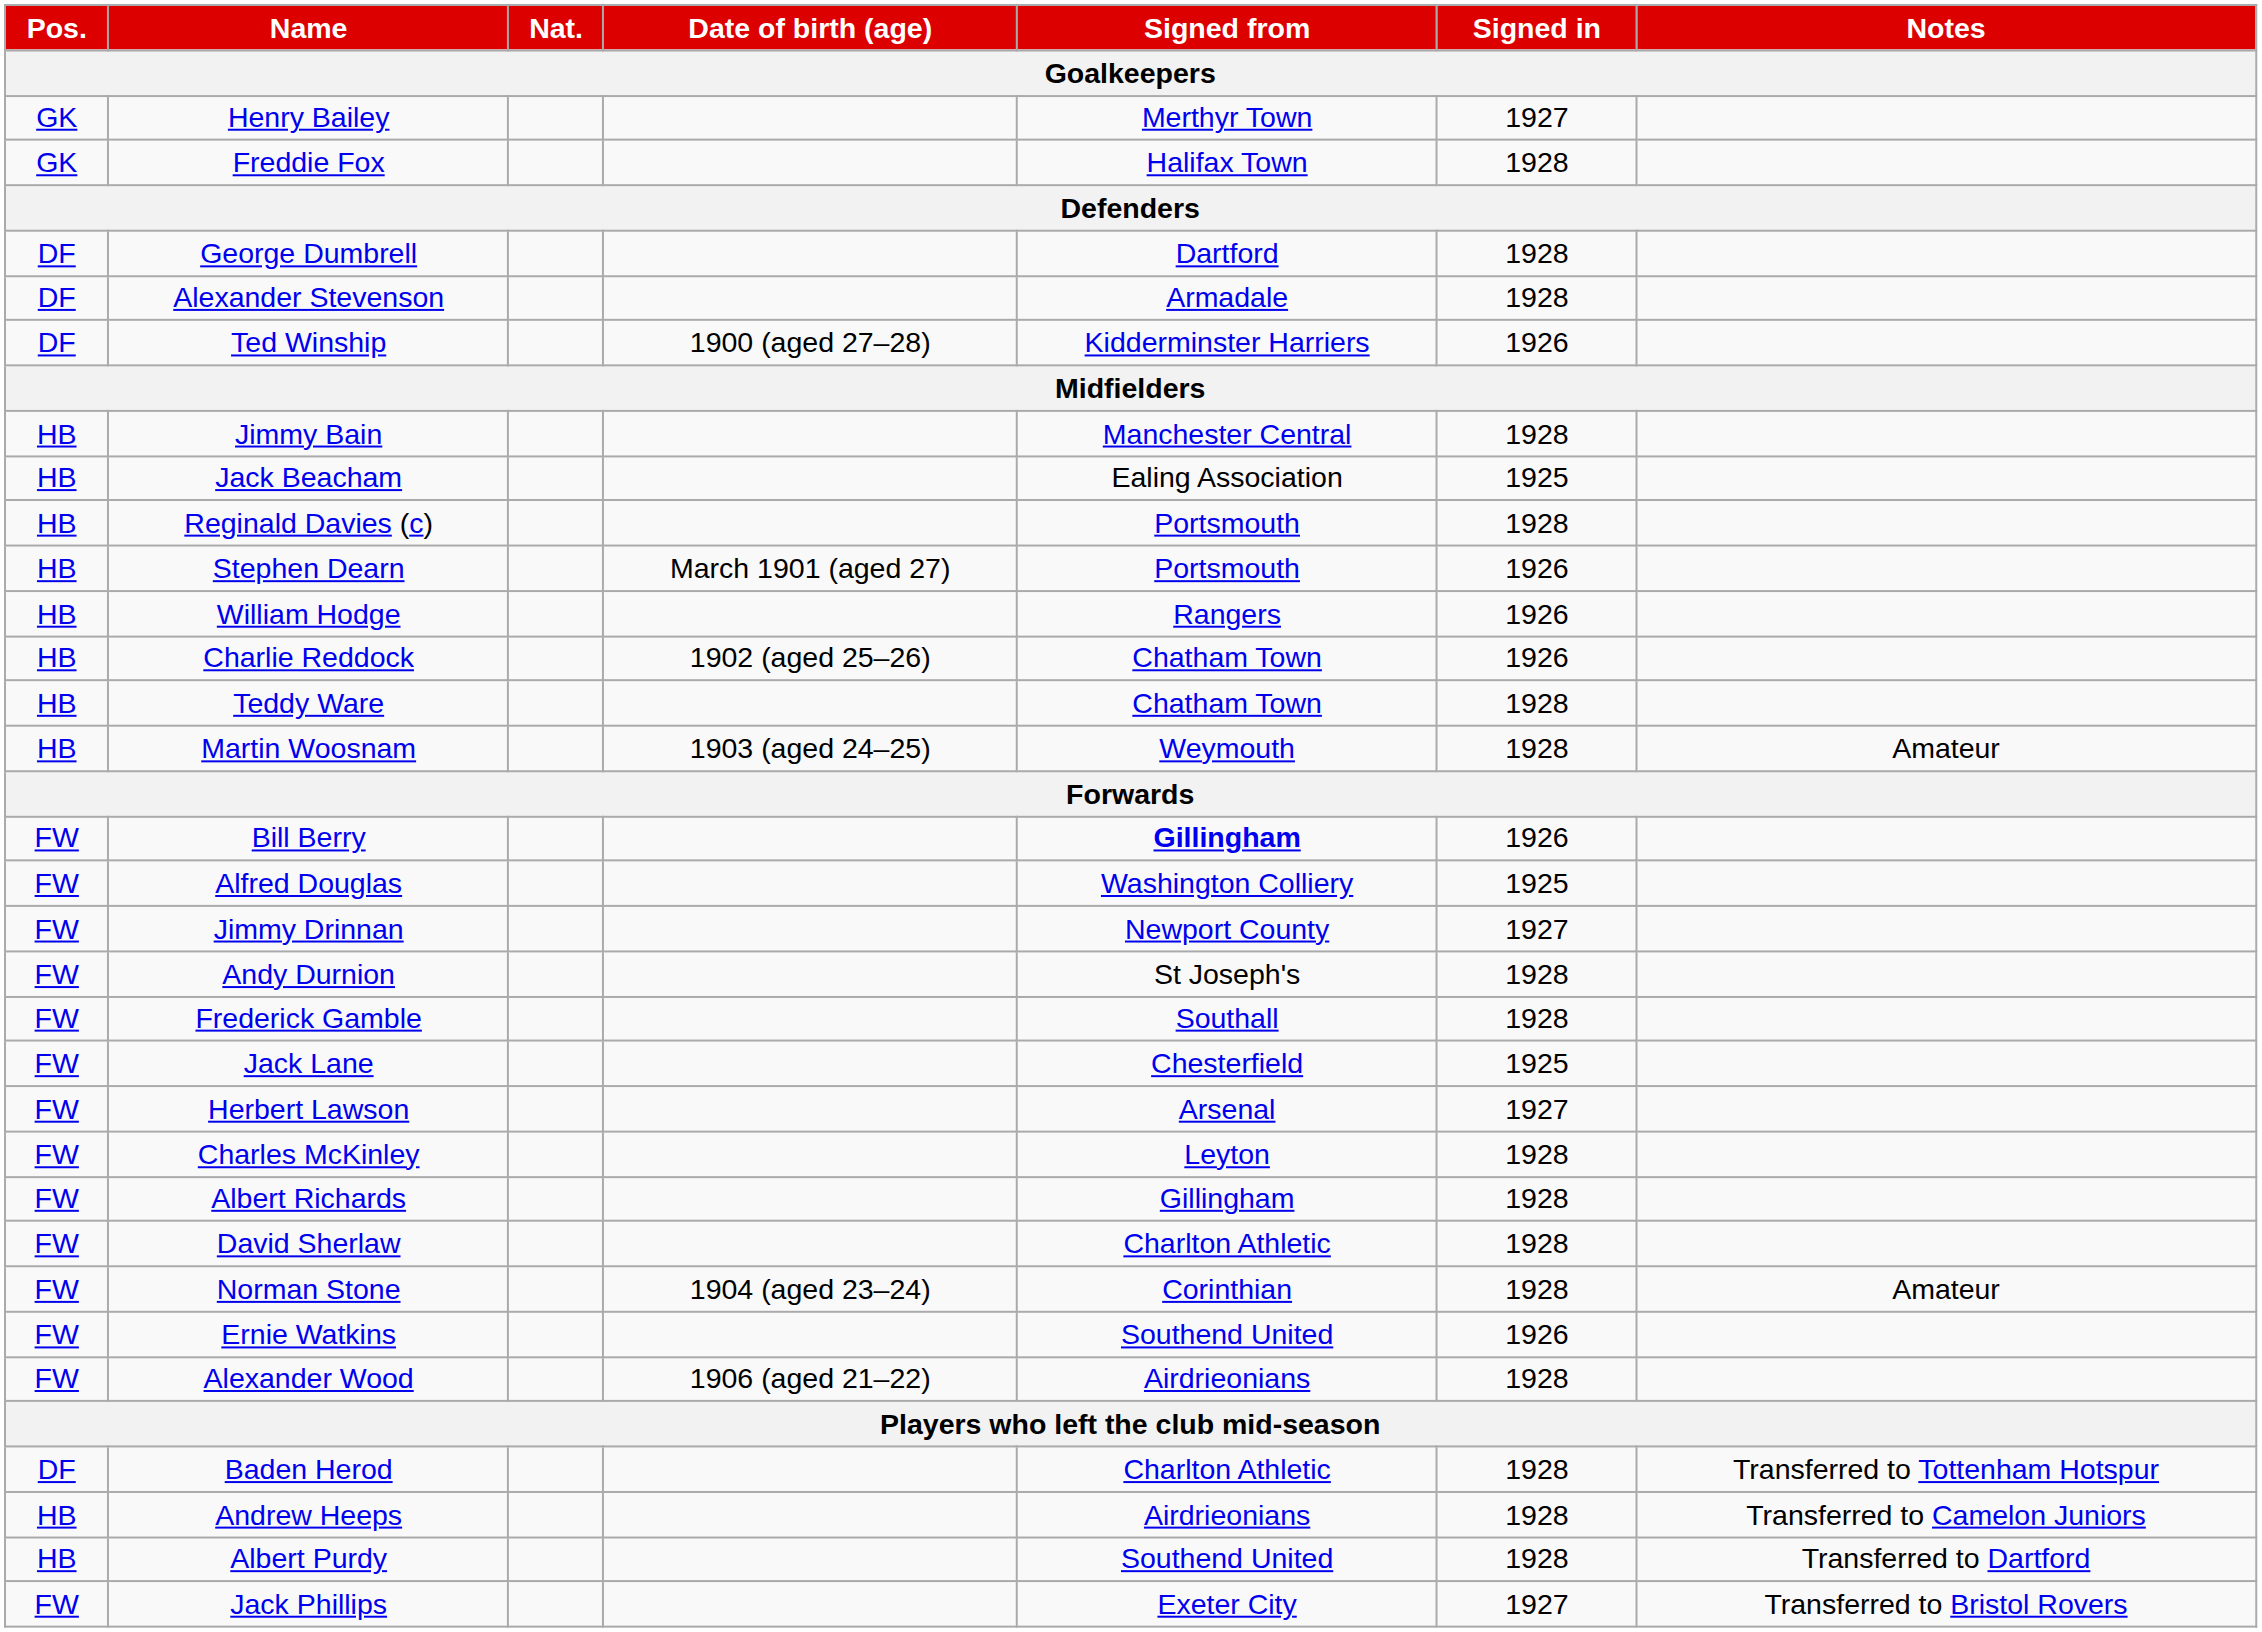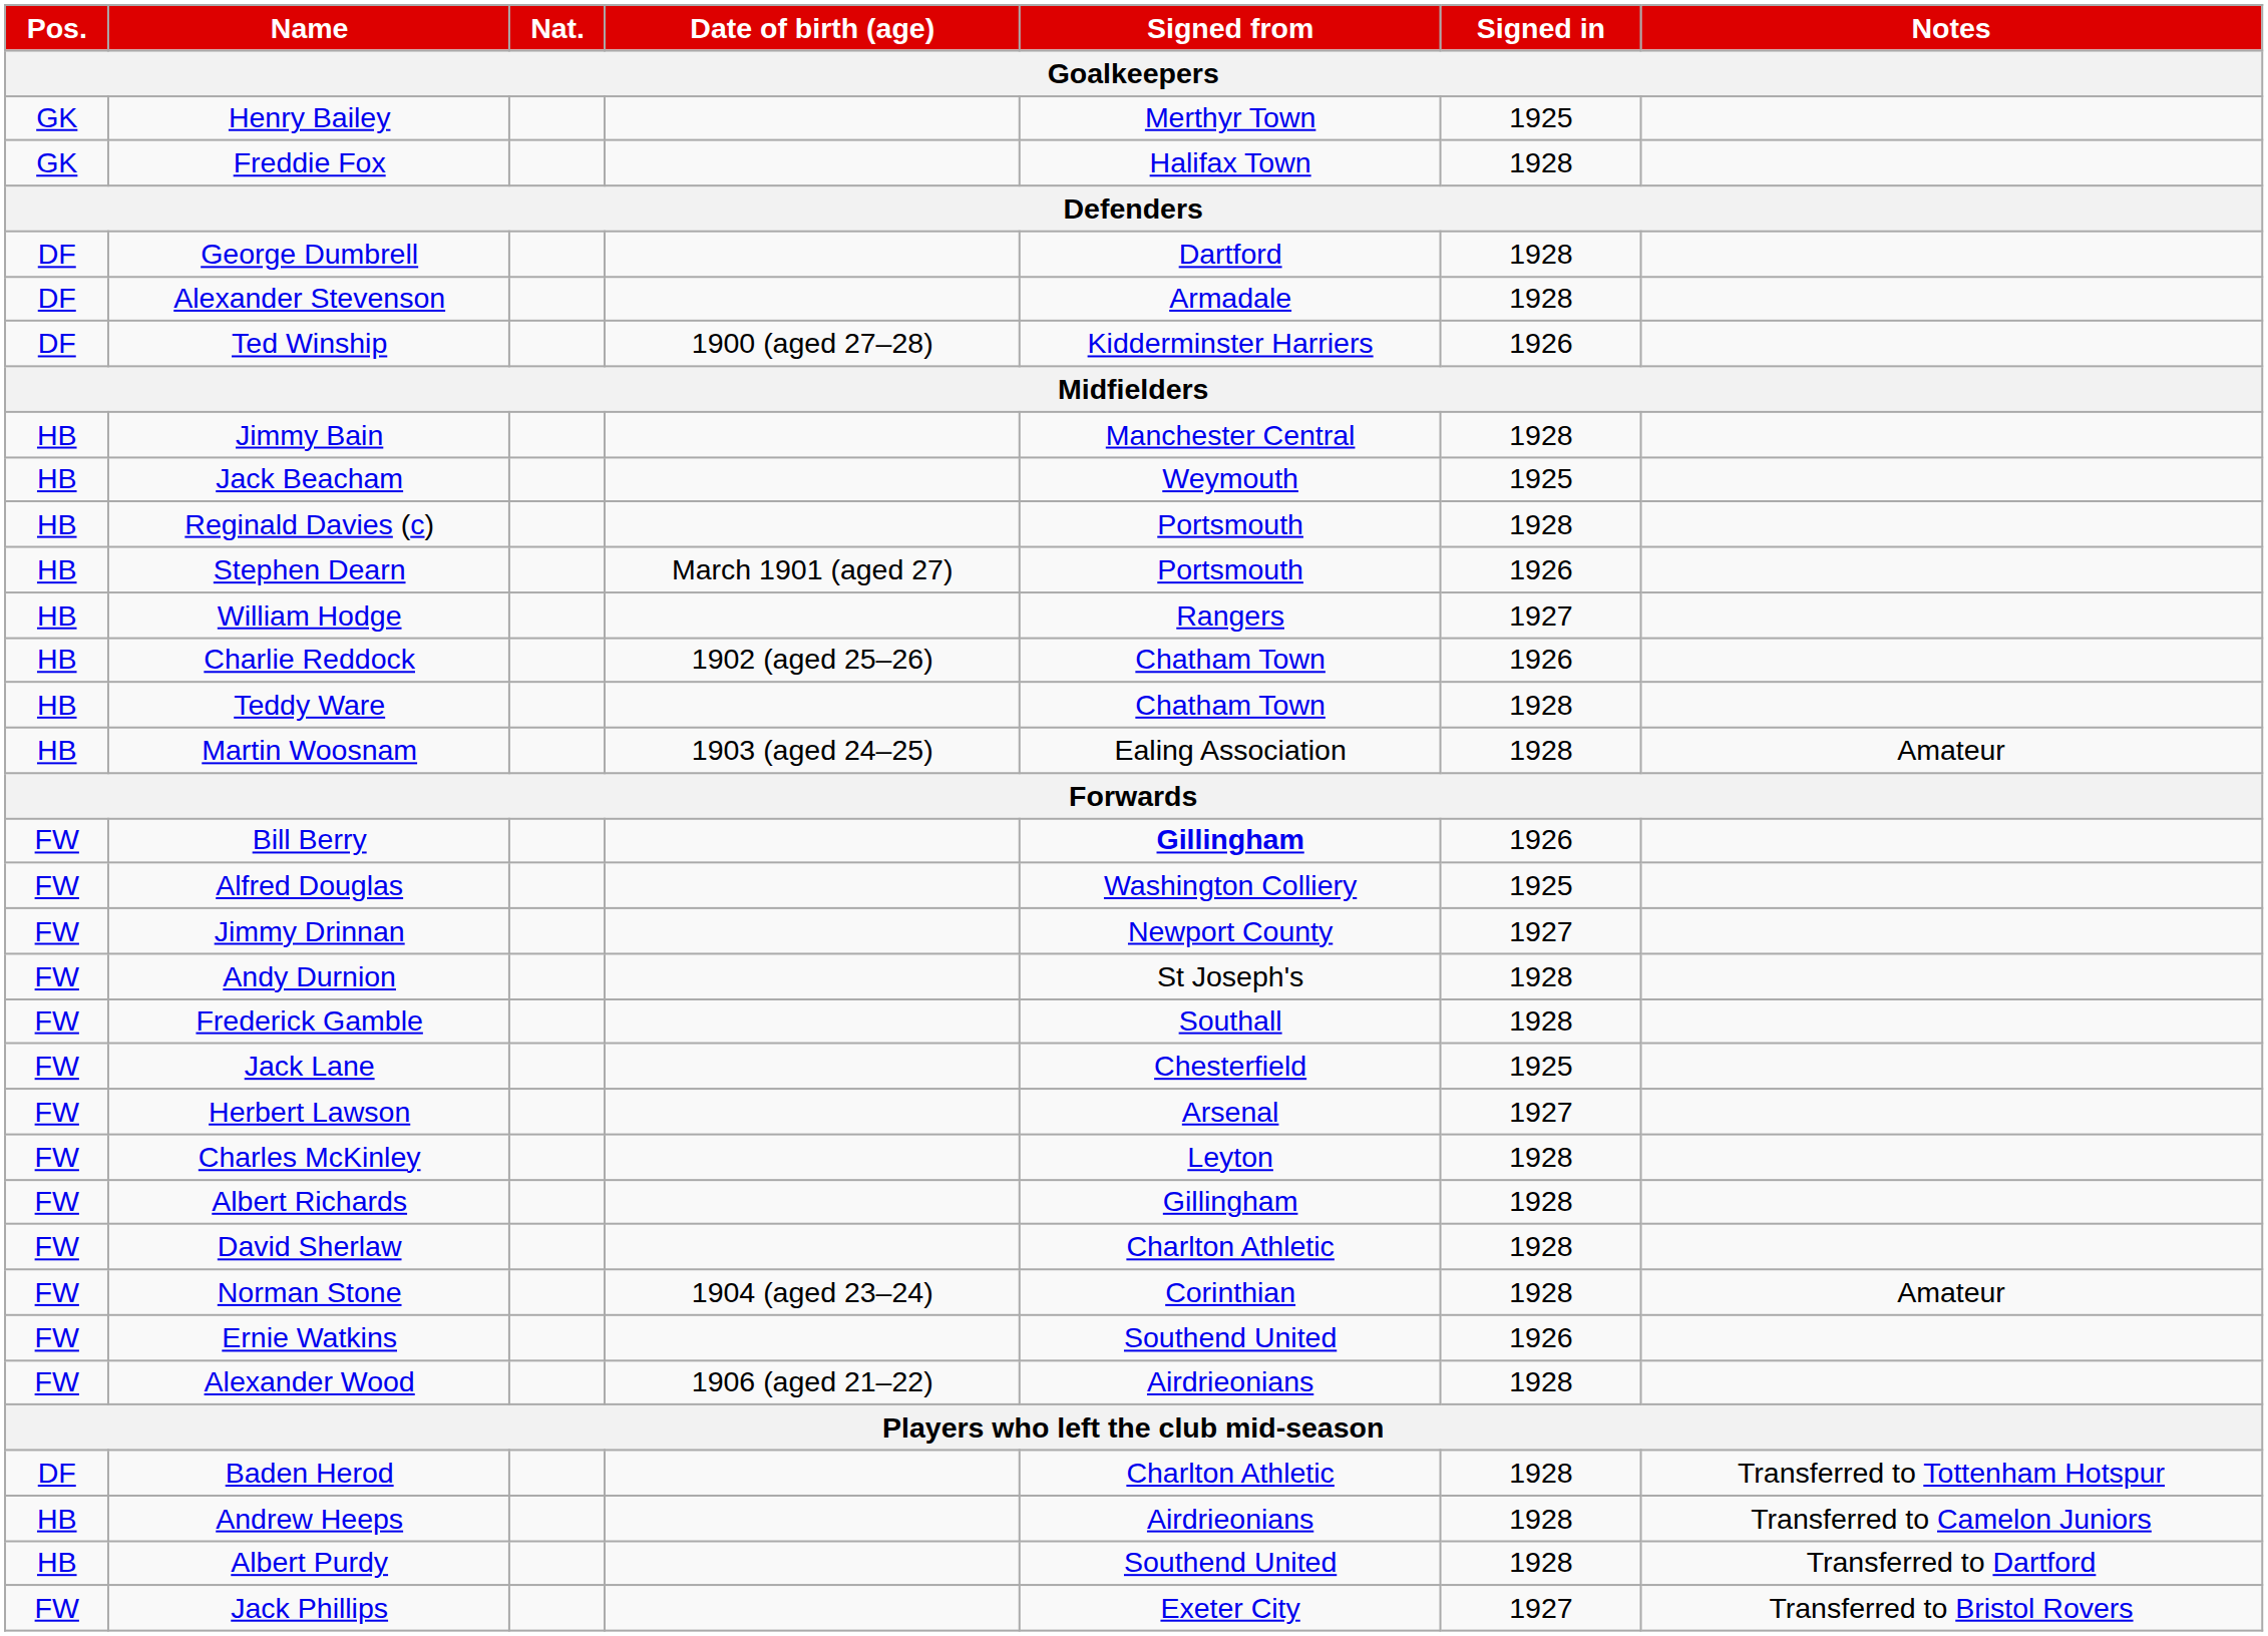 <table class="wikitable"  style="text-align:center; font-size:90%; width:90%;">
 <tr>
 <th style="background:#d00; color:white; text-align:center;">Pos.</th>
 <th style="background:#d00; color:white; text-align:center;">Name</th>
 <th style="background:#d00; color:white; text-align:center;">Nat.</th>
 <th style="background:#d00; color:white; text-align:center;">Date of birth (age)</th>
 <th style="background:#d00; color:white; text-align:center;">Signed from</th>
 <th style="background:#d00; color:white; text-align:center;">Signed in</th>
 <th style="background:#d00; color:white; text-align:center;">Notes</th>
 </tr>
 <tr>
 <th colspan="7">Goalkeepers</th>
 </tr>
 <tr>
 <td><a href='#'>GK</a></td>
 <td><a href='#'>Henry Bailey</a></td>
 <td></td>
 <td></td>
 <td><a href='#'>Merthyr Town</a></td>
-<td>1927</td>
+<td>1925</td>
 <td></td>
 </tr>
 <tr>
 <td><a href='#'>GK</a></td>
 <td><a href='#'>Freddie Fox</a></td>
 <td></td>
 <td></td>
 <td><a href='#'>Halifax Town</a></td>
 <td>1928</td>
 <td></td>
 </tr>
 <tr>
 <th colspan="7">Defenders</th>
 </tr>
 <tr>
 <td><a href='#'>DF</a></td>
 <td><a href='#'>George Dumbrell</a></td>
 <td></td>
 <td></td>
 <td><a href='#'>Dartford</a></td>
 <td>1928</td>
 <td></td>
 </tr>
 <tr>
 <td><a href='#'>DF</a></td>
 <td><a href='#'>Alexander Stevenson</a></td>
 <td></td>
 <td></td>
 <td><a href='#'>Armadale</a></td>
 <td>1928</td>
 <td></td>
 </tr>
 <tr>
 <td><a href='#'>DF</a></td>
 <td><a href='#'>Ted Winship</a></td>
 <td></td>
 <td>1900 (aged 27–28)</td>
 <td><a href='#'>Kidderminster Harriers</a></td>
 <td>1926</td>
 <td></td>
 </tr>
 <tr>
 <th colspan="7">Midfielders</th>
 </tr>
 <tr>
 <td><a href='#'>HB</a></td>
 <td><a href='#'>Jimmy Bain</a></td>
 <td></td>
 <td></td>
 <td><a href='#'>Manchester Central</a></td>
 <td>1928</td>
 <td></td>
 </tr>
 <tr>
 <td><a href='#'>HB</a></td>
 <td><a href='#'>Jack Beacham</a></td>
 <td></td>
 <td></td>
-<td>Ealing Association</td>
+<td><a href='#'>Weymouth</a></td>
 <td>1925</td>
 <td></td>
 </tr>
 <tr>
 <td><a href='#'>HB</a></td>
 <td><a href='#'>Reginald Davies</a> (<a href='#'>c</a>)</td>
 <td></td>
 <td></td>
 <td><a href='#'>Portsmouth</a></td>
 <td>1928</td>
 <td></td>
 </tr>
 <tr>
 <td><a href='#'>HB</a></td>
 <td><a href='#'>Stephen Dearn</a></td>
 <td></td>
 <td>March 1901 (aged 27)</td>
 <td><a href='#'>Portsmouth</a></td>
 <td>1926</td>
 <td></td>
 </tr>
 <tr>
 <td><a href='#'>HB</a></td>
 <td><a href='#'>William Hodge</a></td>
 <td></td>
 <td></td>
 <td><a href='#'>Rangers</a></td>
-<td>1926</td>
+<td>1927</td>
 <td></td>
 </tr>
 <tr>
 <td><a href='#'>HB</a></td>
 <td><a href='#'>Charlie Reddock</a></td>
 <td></td>
 <td>1902 (aged 25–26)</td>
 <td><a href='#'>Chatham Town</a></td>
 <td>1926</td>
 <td></td>
 </tr>
 <tr>
 <td><a href='#'>HB</a></td>
 <td><a href='#'>Teddy Ware</a></td>
 <td></td>
 <td></td>
 <td><a href='#'>Chatham Town</a></td>
 <td>1928</td>
 <td></td>
 </tr>
 <tr>
 <td><a href='#'>HB</a></td>
 <td><a href='#'>Martin Woosnam</a></td>
 <td></td>
 <td>1903 (aged 24–25)</td>
-<td><a href='#'>Weymouth</a></td>
+<td>Ealing Association</td>
 <td>1928</td>
 <td>Amateur</td>
 </tr>
 <tr>
 <th colspan="7">Forwards</th>
 </tr>
 <tr>
 <td><a href='#'>FW</a></td>
 <td><a href='#'>Bill Berry</a></td>
 <td></td>
 <td></td>
 <td><strong><a href='#'>Gillingham</a></strong></td>
 <td>1926</td>
 <td></td>
 </tr>
 <tr>
 <td><a href='#'>FW</a></td>
 <td><a href='#'>Alfred Douglas</a></td>
 <td></td>
 <td></td>
 <td><a href='#'>Washington Colliery</a></td>
 <td>1925</td>
 <td></td>
 </tr>
 <tr>
 <td><a href='#'>FW</a></td>
 <td><a href='#'>Jimmy Drinnan</a></td>
 <td></td>
 <td></td>
 <td><a href='#'>Newport County</a></td>
 <td>1927</td>
 <td></td>
 </tr>
 <tr>
 <td><a href='#'>FW</a></td>
 <td><a href='#'>Andy Durnion</a></td>
 <td></td>
 <td></td>
 <td>St Joseph's</td>
 <td>1928</td>
 <td></td>
 </tr>
 <tr>
 <td><a href='#'>FW</a></td>
 <td><a href='#'>Frederick Gamble</a></td>
 <td></td>
 <td></td>
 <td><a href='#'>Southall</a></td>
 <td>1928</td>
 <td></td>
 </tr>
 <tr>
 <td><a href='#'>FW</a></td>
 <td><a href='#'>Jack Lane</a></td>
 <td></td>
 <td></td>
 <td><a href='#'>Chesterfield</a></td>
 <td>1925</td>
 <td></td>
 </tr>
 <tr>
 <td><a href='#'>FW</a></td>
 <td><a href='#'>Herbert Lawson</a></td>
 <td></td>
 <td></td>
 <td><a href='#'>Arsenal</a></td>
 <td>1927</td>
 <td></td>
 </tr>
 <tr>
 <td><a href='#'>FW</a></td>
 <td><a href='#'>Charles McKinley</a></td>
 <td></td>
 <td></td>
 <td><a href='#'>Leyton</a></td>
 <td>1928</td>
 <td></td>
 </tr>
 <tr>
 <td><a href='#'>FW</a></td>
 <td><a href='#'>Albert Richards</a></td>
 <td></td>
 <td></td>
 <td><a href='#'>Gillingham</a></td>
 <td>1928</td>
 <td></td>
 </tr>
 <tr>
 <td><a href='#'>FW</a></td>
 <td><a href='#'>David Sherlaw</a></td>
 <td></td>
 <td></td>
 <td><a href='#'>Charlton Athletic</a></td>
 <td>1928</td>
 <td></td>
 </tr>
 <tr>
 <td><a href='#'>FW</a></td>
 <td><a href='#'>Norman Stone</a></td>
 <td></td>
 <td>1904 (aged 23–24)</td>
 <td><a href='#'>Corinthian</a></td>
 <td>1928</td>
 <td>Amateur</td>
 </tr>
 <tr>
 <td><a href='#'>FW</a></td>
 <td><a href='#'>Ernie Watkins</a></td>
 <td></td>
 <td></td>
 <td><a href='#'>Southend United</a></td>
 <td>1926</td>
 <td></td>
 </tr>
 <tr>
 <td><a href='#'>FW</a></td>
 <td><a href='#'>Alexander Wood</a></td>
 <td></td>
 <td>1906 (aged 21–22)</td>
 <td><a href='#'>Airdrieonians</a></td>
 <td>1928</td>
 <td></td>
 </tr>
 <tr>
 <th colspan="7">Players who left the club mid-season</th>
 </tr>
 <tr>
 <td><a href='#'>DF</a></td>
 <td><a href='#'>Baden Herod</a></td>
 <td></td>
 <td></td>
 <td><a href='#'>Charlton Athletic</a></td>
 <td>1928</td>
 <td>Transferred to <a href='#'>Tottenham Hotspur</a></td>
 </tr>
 <tr>
 <td><a href='#'>HB</a></td>
 <td><a href='#'>Andrew Heeps</a></td>
 <td></td>
 <td></td>
 <td><a href='#'>Airdrieonians</a></td>
 <td>1928</td>
 <td>Transferred to <a href='#'>Camelon Juniors</a></td>
 </tr>
 <tr>
 <td><a href='#'>HB</a></td>
 <td><a href='#'>Albert Purdy</a></td>
 <td></td>
 <td></td>
 <td><a href='#'>Southend United</a></td>
 <td>1928</td>
 <td>Transferred to <a href='#'>Dartford</a></td>
 </tr>
 <tr>
 <td><a href='#'>FW</a></td>
 <td><a href='#'>Jack Phillips</a></td>
 <td></td>
 <td></td>
 <td><a href='#'>Exeter City</a></td>
 <td>1927</td>
 <td>Transferred to <a href='#'>Bristol Rovers</a></td>
 </tr>
 </table>
